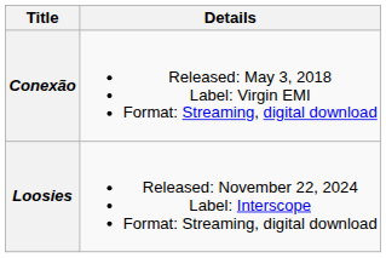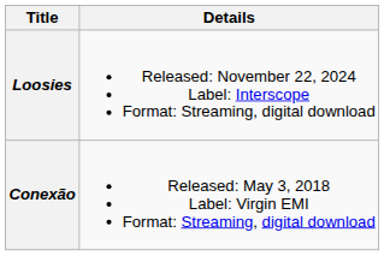 <table class="wikitable plainrowheaders" style="text-align:center">
 <tr>
 <th scope="col">Title</th>
 <th scope="col">Details</th>
 </tr>
 <tr>
+<th scope="row"><em>Loosies</em></th>
+<td><br><ul><li>Released: November 22, 2024</li><li>Label: <a href='#'>Interscope</a></li><li>Format: Streaming, digital download</li></ul></td>
+</tr>
+<tr>
 <th scope="row"><em>Conexão</em></th>
 <td><br><ul><li>Released: May 3, 2018</li><li>Label: Virgin EMI</li><li>Format: <a href='#'>Streaming</a>, <a href='#'>digital download</a></li></ul></td>
 </tr>
-<tr>
-<th scope="row"><em>Loosies</em></th>
-<td><br><ul><li>Released: November 22, 2024</li><li>Label: <a href='#'>Interscope</a></li><li>Format: Streaming, digital download</li></ul></td>
-</tr>
 </table>
